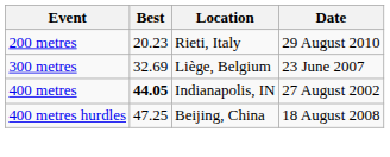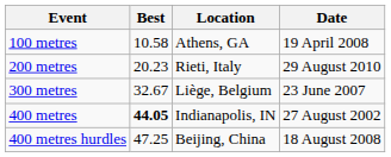 <table class="wikitable">
 <tr>
 <th>Event</th>
 <th>Best</th>
 <th>Location</th>
 <th>Date</th>
+</tr>
+<tr>
+<td><a href='#'>100 metres</a></td>
+<td>10.58</td>
+<td>Athens, GA</td>
+<td>19 April 2008</td>
 </tr>
 <tr>
 <td><a href='#'>200 metres</a></td>
 <td>20.23</td>
 <td>Rieti, Italy</td>
 <td>29 August 2010</td>
 </tr>
 <tr>
 <td><a href='#'>300 metres</a></td>
-<td>32.69</td>
+<td>32.67</td>
 <td>Liège, Belgium</td>
 <td>23 June 2007</td>
 </tr>
 <tr>
 <td><a href='#'>400 metres</a></td>
 <td><strong>44.05</strong></td>
 <td>Indianapolis, IN</td>
 <td>27 August 2002</td>
 </tr>
 <tr>
 <td><a href='#'>400 metres hurdles</a></td>
 <td>47.25</td>
 <td>Beijing, China</td>
 <td>18 August 2008</td>
 </tr>
 </table>
